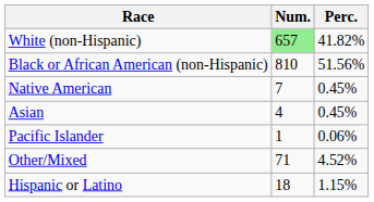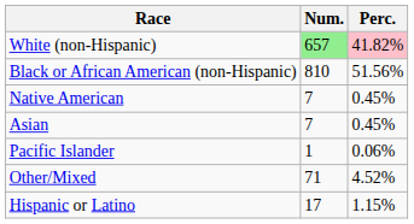 <table class="wikitable">
 <tr>
 <th>Race</th>
 <th>Num.</th>
 <th>Perc.</th>
 </tr>
 <tr>
 <td><a href='#'>White</a> (non-Hispanic)</td>
 <td style="background: lightgreen;">657</td>
-<td>41.82%</td>
+<td style="background: pink;">41.82%</td>
 </tr>
 <tr>
 <td><a href='#'>Black or African American</a> (non-Hispanic)</td>
 <td>810</td>
 <td>51.56%</td>
 </tr>
 <tr>
 <td><a href='#'>Native American</a></td>
 <td>7</td>
 <td>0.45%</td>
 </tr>
 <tr>
 <td><a href='#'>Asian</a></td>
-<td>4</td>
+<td>7</td>
 <td>0.45%</td>
 </tr>
 <tr>
 <td><a href='#'>Pacific Islander</a></td>
 <td>1</td>
 <td>0.06%</td>
 </tr>
 <tr>
 <td><a href='#'>Other/Mixed</a></td>
 <td>71</td>
 <td>4.52%</td>
 </tr>
 <tr>
 <td><a href='#'>Hispanic</a> or <a href='#'>Latino</a></td>
-<td>18</td>
+<td>17</td>
 <td>1.15%</td>
 </tr>
 </table>
